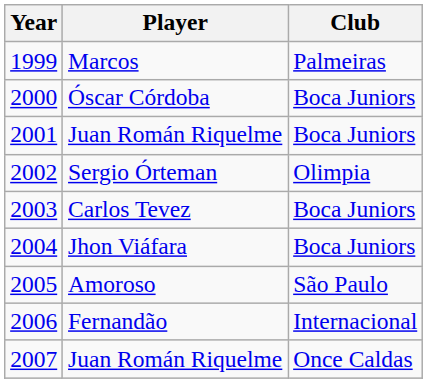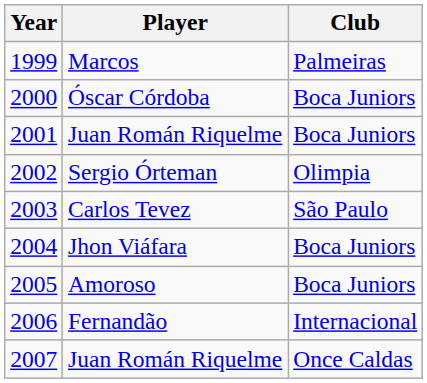 <table class="wikitable" style="text-align: center">
 <tr>
 <th scope="col">Year</th>
 <th scope="col">Player</th>
 <th scope="col">Club</th>
 </tr>
 <tr>
 <td><a href='#'>1999</a></td>
 <td style="text-align: left"> <a href='#'>Marcos</a></td>
 <td style="text-align: left"> <a href='#'>Palmeiras</a></td>
 </tr>
 <tr>
 <td><a href='#'>2000</a></td>
 <td style="text-align: left"> <a href='#'>Óscar Córdoba</a></td>
 <td style="text-align: left"> <a href='#'>Boca Juniors</a></td>
 </tr>
 <tr>
 <td><a href='#'>2001</a></td>
 <td style="text-align: left"> <a href='#'>Juan Román Riquelme</a></td>
 <td style="text-align: left"> <a href='#'>Boca Juniors</a></td>
 </tr>
 <tr>
 <td><a href='#'>2002</a></td>
 <td style="text-align: left"> <a href='#'>Sergio Órteman</a></td>
 <td style="text-align: left"> <a href='#'>Olimpia</a></td>
 </tr>
 <tr>
 <td><a href='#'>2003</a></td>
 <td style="text-align: left"> <a href='#'>Carlos Tevez</a></td>
-<td style="text-align: left"> <a href='#'>Boca Juniors</a></td>
+<td style="text-align: left"> <a href='#'>São Paulo</a></td>
 </tr>
 <tr>
 <td><a href='#'>2004</a></td>
 <td style="text-align: left"> <a href='#'>Jhon Viáfara</a></td>
 <td style="text-align: left"> <a href='#'>Boca Juniors</a></td>
 </tr>
 <tr>
 <td><a href='#'>2005</a></td>
 <td style="text-align: left"> <a href='#'>Amoroso</a></td>
-<td style="text-align: left"> <a href='#'>São Paulo</a></td>
+<td style="text-align: left"> <a href='#'>Boca Juniors</a></td>
 </tr>
 <tr>
 <td><a href='#'>2006</a></td>
 <td style="text-align: left"> <a href='#'>Fernandão</a></td>
 <td style="text-align: left"> <a href='#'>Internacional</a></td>
 </tr>
 <tr>
 <td><a href='#'>2007</a></td>
 <td style="text-align: left"> <a href='#'>Juan Román Riquelme</a></td>
 <td style="text-align: left"> <a href='#'>Once Caldas</a></td>
 </tr>
 </table>
